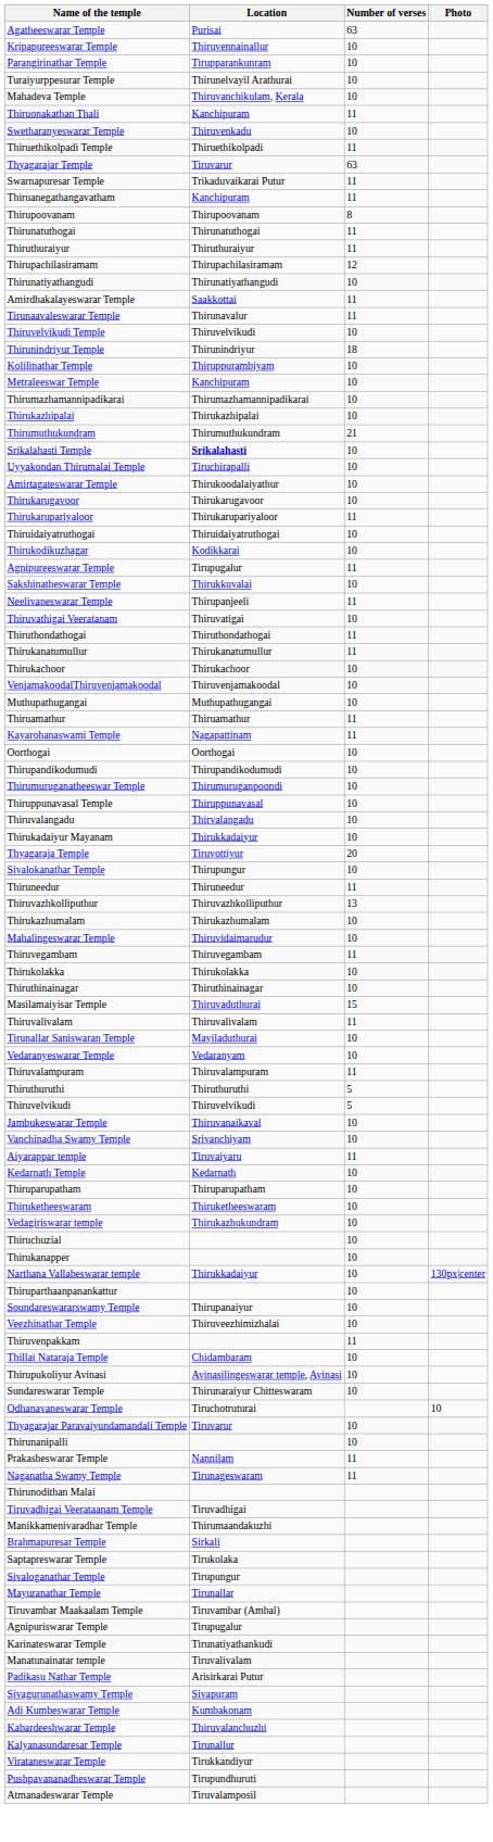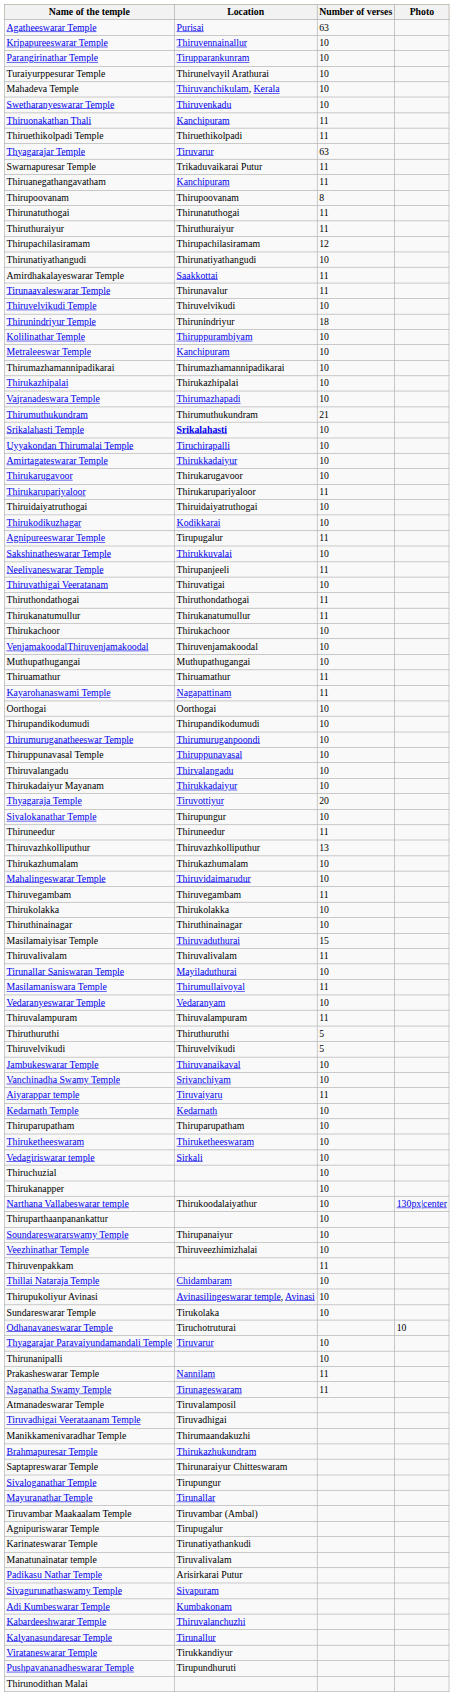 <table class="wikitable sortable">
 <tr style="background:#FFC569">
 <th scope="col"><strong>Name of the temple</strong></th>
 <th scope="col"><strong>Location</strong></th>
 <th scope="col"><strong>Number of verses</strong></th>
 <th scope="col" class="unsortable"><strong>Photo</strong></th>
 </tr>
 <tr>
 <td><a href='#'>Agatheeswarar Temple</a></td>
 <td><a href='#'>Purisai</a></td>
 <td>63</td>
 <td></td>
 </tr>
 <tr>
 <td><a href='#'>Kripapureeswarar Temple</a></td>
 <td><a href='#'>Thiruvennainallur</a></td>
 <td>10</td>
 <td></td>
 </tr>
 <tr>
 <td><a href='#'>Parangirinathar Temple</a></td>
 <td><a href='#'>Tirupparankunram</a></td>
 <td>10</td>
 <td></td>
 </tr>
 <tr>
 <td>Turaiyurppesurar Temple</td>
 <td>Thirunelvayil Arathurai</td>
 <td>10</td>
 <td></td>
 </tr>
 <tr>
 <td>Mahadeva Temple</td>
 <td><a href='#'>Thiruvanchikulam</a>, <a href='#'>Kerala</a></td>
 <td>10</td>
 <td></td>
 </tr>
 <tr>
+<td><a href='#'>Swetharanyeswarar Temple</a></td>
+<td><a href='#'>Thiruvenkadu</a></td>
+<td>10</td>
+<td></td>
+</tr>
+<tr>
 <td><a href='#'>Thiruonakathan Thali</a></td>
 <td><a href='#'>Kanchipuram</a></td>
 <td>11</td>
-<td></td>
-</tr>
-<tr>
-<td><a href='#'>Swetharanyeswarar Temple</a></td>
-<td><a href='#'>Thiruvenkadu</a></td>
-<td>10</td>
 <td></td>
 </tr>
 <tr>
 <td>Thiruethikolpadi Temple</td>
 <td>Thiruethikolpadi</td>
 <td>11</td>
 <td></td>
 </tr>
 <tr>
 <td><a href='#'>Thyagarajar Temple</a></td>
 <td><a href='#'>Tiruvarur</a></td>
 <td>63</td>
 <td></td>
 </tr>
 <tr>
 <td>Swarnapuresar Temple</td>
 <td>Trikaduvaikarai Putur</td>
 <td>11</td>
 <td></td>
 </tr>
 <tr>
 <td>Thiruanegathangavatham</td>
 <td><a href='#'>Kanchipuram</a></td>
 <td>11</td>
 <td></td>
 </tr>
 <tr>
 <td>Thirupoovanam</td>
 <td>Thirupoovanam</td>
 <td>8</td>
 <td></td>
 </tr>
 <tr>
 <td>Thirunatuthogai</td>
 <td>Thirunatuthogai</td>
 <td>11</td>
 <td></td>
 </tr>
 <tr>
 <td>Thiruthuraiyur</td>
 <td>Thiruthuraiyur</td>
 <td>11</td>
 <td></td>
 </tr>
 <tr>
 <td>Thirupachilasiramam</td>
 <td>Thirupachilasiramam</td>
 <td>12</td>
 <td></td>
 </tr>
 <tr>
 <td>Thirunatiyathangudi</td>
 <td>Thirunatiyathangudi</td>
 <td>10</td>
 <td></td>
 </tr>
 <tr>
 <td>Amirdhakalayeswarar Temple</td>
 <td><a href='#'>Saakkottai</a></td>
 <td>11</td>
 <td></td>
 </tr>
 <tr>
 <td><a href='#'>Tirunaavaleswarar Temple</a></td>
 <td>Thirunavalur</td>
 <td>11</td>
 <td></td>
 </tr>
 <tr>
 <td><a href='#'>Thiruvelvikudi Temple</a></td>
 <td>Thiruvelvikudi</td>
 <td>10</td>
 <td></td>
 </tr>
 <tr>
 <td><a href='#'>Thirunindriyur Temple</a></td>
 <td>Thirunindriyur</td>
 <td>18</td>
 <td></td>
 </tr>
 <tr>
 <td><a href='#'>Kolilinathar Temple</a></td>
 <td><a href='#'>Thiruppurambiyam</a></td>
 <td>10</td>
 <td></td>
 </tr>
 <tr>
 <td><a href='#'>Metraleeswar Temple</a></td>
 <td><a href='#'>Kanchipuram</a></td>
 <td>10</td>
 <td></td>
 </tr>
 <tr>
 <td>Thirumazhamannipadikarai</td>
 <td>Thirumazhamannipadikarai</td>
 <td>10</td>
 <td></td>
 </tr>
 <tr>
 <td><a href='#'>Thirukazhipalai</a></td>
 <td>Thirukazhipalai</td>
 <td>10</td>
 <td></td>
 </tr>
 <tr>
+<td><a href='#'>Vajranadeswara Temple</a></td>
+<td><a href='#'>Thirumazhapadi</a></td>
+<td>10</td>
+<td></td>
+</tr>
+<tr>
 <td><a href='#'>Thirumuthukundram</a></td>
 <td>Thirumuthukundram</td>
 <td>21</td>
 <td></td>
 </tr>
 <tr>
 <td><a href='#'>Srikalahasti Temple</a></td>
 <td><strong><a href='#'>Srikalahasti</a></strong></td>
 <td>10</td>
 <td></td>
 </tr>
 <tr>
 <td><a href='#'>Uyyakondan Thirumalai Temple</a></td>
 <td><a href='#'>Tiruchirapalli</a></td>
 <td>10</td>
 <td></td>
 </tr>
 <tr>
 <td><a href='#'>Amirtagateswarar Temple</a></td>
-<td>Thirukoodalaiyathur</td>
+<td><a href='#'>Thirukkadaiyur</a></td>
 <td>10</td>
 <td></td>
 </tr>
 <tr>
 <td><a href='#'>Thirukarugavoor</a></td>
 <td>Thirukarugavoor</td>
 <td>10</td>
 <td></td>
 </tr>
 <tr>
 <td><a href='#'>Thirukarupariyaloor</a></td>
 <td>Thirukarupariyaloor</td>
 <td>11</td>
 <td></td>
 </tr>
 <tr>
 <td>Thiruidaiyatruthogai</td>
 <td>Thiruidaiyatruthogai</td>
 <td>10</td>
 <td></td>
 </tr>
 <tr>
 <td><a href='#'>Thirukodikuzhagar</a></td>
 <td><a href='#'>Kodikkarai</a></td>
 <td>10</td>
 <td></td>
 </tr>
 <tr>
 <td><a href='#'>Agnipureeswarar Temple</a></td>
 <td>Tirupugalur</td>
 <td>11</td>
 <td></td>
 </tr>
 <tr>
 <td><a href='#'>Sakshinatheswarar Temple</a></td>
 <td><a href='#'>Thirukkuvalai</a></td>
 <td>10</td>
 <td></td>
 </tr>
 <tr>
 <td><a href='#'>Neelivaneswarar Temple</a></td>
 <td>Thirupanjeeli</td>
 <td>11</td>
 <td></td>
 </tr>
 <tr>
 <td><a href='#'>Thiruvathigai Veeratanam</a></td>
 <td>Thiruvatigai</td>
 <td>10</td>
 <td></td>
 </tr>
 <tr>
 <td>Thiruthondathogai</td>
 <td>Thiruthondathogai</td>
 <td>11</td>
 <td></td>
 </tr>
 <tr>
 <td>Thirukanatumullur</td>
 <td>Thirukanatumullur</td>
 <td>11</td>
 <td></td>
 </tr>
 <tr>
 <td>Thirukachoor</td>
 <td>Thirukachoor</td>
 <td>10</td>
 <td></td>
 </tr>
 <tr>
 <td><a href='#'>VenjamakoodalThiruvenjamakoodal</a></td>
 <td>Thiruvenjamakoodal</td>
 <td>10</td>
 <td></td>
 </tr>
 <tr |>
 <td>Muthupathugangai</td>
 <td>Muthupathugangai</td>
 <td>10</td>
 <td></td>
 </tr>
 <tr>
 <td>Thiruamathur</td>
 <td>Thiruamathur</td>
 <td>11</td>
 <td></td>
 </tr>
 <tr>
 <td><a href='#'>Kayarohanaswami Temple</a></td>
 <td><a href='#'>Nagapattinam</a></td>
 <td>11</td>
 <td></td>
 </tr>
 <tr>
 <td>Oorthogai</td>
 <td>Oorthogai</td>
 <td>10</td>
 <td></td>
 </tr>
 <tr>
 <td>Thirupandikodumudi</td>
 <td>Thirupandikodumudi</td>
 <td>10</td>
 <td></td>
 </tr>
 <tr>
 <td><a href='#'>Thirumuruganatheeswar Temple</a></td>
 <td><a href='#'>Thirumuruganpoondi</a></td>
 <td>10</td>
 <td></td>
 </tr>
 <tr>
 <td>Thiruppunavasal Temple</td>
 <td><a href='#'>Thiruppunavasal</a></td>
 <td>10</td>
 <td></td>
 </tr>
 <tr>
 <td>Thiruvalangadu</td>
 <td><a href='#'>Thirvalangadu</a></td>
 <td>10</td>
 <td></td>
 </tr>
 <tr>
 <td>Thirukadaiyur Mayanam</td>
 <td><a href='#'>Thirukkadaiyur</a></td>
 <td>10</td>
 <td></td>
 </tr>
 <tr>
 <td><a href='#'>Thyagaraja Temple</a></td>
 <td><a href='#'>Tiruvottiyur</a></td>
 <td>20</td>
 <td></td>
 </tr>
 <tr>
 <td><a href='#'>Sivalokanathar Temple</a></td>
 <td>Thirupungur</td>
 <td>10</td>
 <td></td>
 </tr>
 <tr>
 <td>Thiruneedur</td>
 <td>Thiruneedur</td>
 <td>11</td>
 <td></td>
 </tr>
 <tr>
 <td>Thiruvazhkolliputhur</td>
 <td>Thiruvazhkolliputhur</td>
 <td>13</td>
 <td></td>
 </tr>
 <tr>
 <td>Thirukazhumalam</td>
 <td>Thirukazhumalam</td>
 <td>10</td>
 <td></td>
 </tr>
 <tr>
 <td><a href='#'>Mahalingeswarar Temple</a></td>
 <td><a href='#'>Thiruvidaimarudur</a></td>
 <td>10</td>
 <td></td>
 </tr>
 <tr>
 <td>Thiruvegambam</td>
 <td>Thiruvegambam</td>
 <td>11</td>
 <td></td>
 </tr>
 <tr>
 <td>Thirukolakka</td>
 <td>Thirukolakka</td>
 <td>10</td>
 <td></td>
 </tr>
 <tr>
 <td>Thiruthinainagar</td>
 <td>Thiruthinainagar</td>
 <td>10</td>
 <td></td>
 </tr>
 <tr>
 <td>Masilamaiyisar Temple</td>
 <td><a href='#'>Thiruvaduthurai</a></td>
 <td>15</td>
 <td></td>
 </tr>
 <tr>
 <td>Thiruvalivalam</td>
 <td>Thiruvalivalam</td>
 <td>11</td>
 <td></td>
 </tr>
 <tr>
 <td><a href='#'>Tirunallar Saniswaran Temple</a></td>
 <td><a href='#'>Mayiladuthurai</a></td>
 <td>10</td>
 <td></td>
 </tr>
 <tr>
+<td><a href='#'>Masilamaniswara Temple</a></td>
+<td><a href='#'>Thirumullaivoyal</a></td>
+<td>11</td>
+<td></td>
+</tr>
+<tr>
 <td><a href='#'>Vedaranyeswarar Temple</a></td>
 <td><a href='#'>Vedaranyam</a></td>
 <td>10</td>
 <td></td>
 </tr>
 <tr>
 <td>Thiruvalampuram</td>
 <td>Thiruvalampuram</td>
 <td>11</td>
 <td></td>
 </tr>
 <tr>
 <td>Thiruthuruthi</td>
 <td>Thiruthuruthi</td>
 <td>5</td>
 <td></td>
 </tr>
 <tr>
 <td>Thiruvelvikudi</td>
 <td>Thiruvelvikudi</td>
 <td>5</td>
 <td></td>
 </tr>
 <tr>
 <td><a href='#'>Jambukeswarar Temple</a></td>
 <td><a href='#'>Thiruvanaikaval</a></td>
 <td>10</td>
 <td></td>
 </tr>
 <tr>
 <td><a href='#'>Vanchinadha Swamy Temple</a></td>
 <td><a href='#'>Srivanchiyam</a></td>
 <td>10</td>
 <td></td>
 </tr>
 <tr>
 <td><a href='#'>Aiyarappar temple</a></td>
 <td><a href='#'>Tiruvaiyaru</a></td>
 <td>11</td>
 <td></td>
 </tr>
 <tr>
 <td><a href='#'>Kedarnath Temple</a></td>
 <td><a href='#'>Kedarnath</a></td>
 <td>10</td>
 <td></td>
 </tr>
 <tr>
 <td>Thiruparupatham</td>
 <td>Thiruparupatham</td>
 <td>10</td>
 <td></td>
 </tr>
 <tr>
 <td><a href='#'>Thiruketheeswaram</a></td>
 <td><a href='#'>Thiruketheeswaram</a></td>
 <td>10</td>
 <td></td>
 </tr>
 <tr>
 <td><a href='#'>Vedagiriswarar temple</a></td>
-<td><a href='#'>Thirukazhukundram</a></td>
+<td><a href='#'>Sirkali</a></td>
 <td>10</td>
 <td></td>
 </tr>
 <tr>
 <td>Thiruchuzial</td>
 <td></td>
 <td>10</td>
 <td></td>
 </tr>
 <tr>
 <td>Thirukanapper</td>
 <td></td>
 <td>10</td>
 <td></td>
 </tr>
 <tr>
 <td><a href='#'>Narthana Vallabeswarar temple</a></td>
-<td><a href='#'>Thirukkadaiyur</a></td>
+<td>Thirukoodalaiyathur</td>
 <td>10</td>
 <td><a href='#'>130px|center</a></td>
 </tr>
 <tr>
 <td>Thiruparthaanpanankattur</td>
 <td></td>
 <td>10</td>
 <td></td>
 </tr>
 <tr>
 <td><a href='#'>Soundareswararswamy Temple</a></td>
 <td>Thirupanaiyur</td>
 <td>10</td>
 <td></td>
 </tr>
 <tr>
 <td><a href='#'>Veezhinathar Temple</a></td>
 <td>Thiruveezhimizhalai</td>
 <td>10</td>
 <td></td>
 </tr>
 <tr>
 <td>Thiruvenpakkam</td>
 <td></td>
 <td>11</td>
 <td></td>
 </tr>
 <tr>
 <td><a href='#'>Thillai Nataraja Temple</a></td>
 <td><a href='#'>Chidambaram</a></td>
 <td>10</td>
 <td></td>
 </tr>
 <tr>
 <td>Thirupukoliyur Avinasi</td>
 <td><a href='#'>Avinasilingeswarar temple</a>, <a href='#'>Avinasi</a></td>
 <td>10</td>
 <td></td>
 </tr>
 <tr>
 <td>Sundareswarar Temple</td>
-<td>Thirunaraiyur Chitteswaram</td>
+<td>Tirukolaka</td>
 <td>10</td>
 <td></td>
 </tr>
 <tr>
 <td><a href='#'>Odhanavaneswarar Temple</a></td>
 <td>Tiruchotruturai</td>
 <td></td>
 <td>10</td>
 </tr>
 <tr>
 <td><a href='#'>Thyagarajar Paravaiyundamandali Temple</a></td>
 <td><a href='#'>Tiruvarur</a></td>
 <td>10</td>
 <td></td>
 </tr>
 <tr>
 <td>Thirunanipalli</td>
 <td></td>
 <td>10</td>
 <td></td>
 </tr>
 <tr>
 <td>Prakasheswarar Temple</td>
 <td><a href='#'>Nannilam</a></td>
 <td>11</td>
 <td></td>
 </tr>
 <tr>
 <td><a href='#'>Naganatha Swamy Temple</a></td>
 <td><a href='#'>Tirunageswaram</a></td>
 <td>11</td>
 <td></td>
 </tr>
 <tr>
-<td>Thirunodithan Malai</td>
-<td></td>
+<td>Atmanadeswarar Temple</td>
+<td>Tiruvalamposil</td>
 <td></td>
 <td></td>
 </tr>
 <tr>
 <td><a href='#'>Tiruvadhigai Veerataanam Temple</a></td>
 <td>Tiruvadhigai</td>
 <td></td>
 <td></td>
 </tr>
 <tr>
 <td>Manikkamenivaradhar Temple</td>
 <td>Thirumaandakuzhi</td>
 <td></td>
 <td></td>
 </tr>
 <tr>
 <td><a href='#'>Brahmapuresar Temple</a></td>
-<td><a href='#'>Sirkali</a></td>
+<td><a href='#'>Thirukazhukundram</a></td>
 <td></td>
 <td></td>
 </tr>
 <tr>
 <td>Saptapreswarar Temple</td>
-<td>Tirukolaka</td>
+<td>Thirunaraiyur Chitteswaram</td>
 <td></td>
 <td></td>
 </tr>
 <tr>
 <td><a href='#'>Sivaloganathar Temple</a></td>
 <td>Tirupungur</td>
 <td></td>
 <td></td>
 </tr>
 <tr>
 <td><a href='#'>Mayuranathar Temple</a></td>
 <td><a href='#'>Tirunallar</a></td>
 <td></td>
 <td></td>
 </tr>
 <tr>
 <td>Tiruvambar Maakaalam Temple</td>
 <td>Tiruvambar (Ambal)</td>
 <td></td>
 <td></td>
 </tr>
 <tr>
 <td>Agnipuriswarar Temple</td>
 <td>Tirupugalur</td>
 <td></td>
 <td></td>
 </tr>
 <tr>
 <td>Karinateswarar Temple</td>
 <td>Tirunatiyathankudi</td>
 <td></td>
 <td></td>
 </tr>
 <tr>
 <td>Manatunainatar temple</td>
 <td>Tiruvalivalam</td>
 <td></td>
 <td></td>
 </tr>
 <tr>
 <td><a href='#'>Padikasu Nathar Temple</a></td>
 <td>Arisirkarai Putur</td>
 <td></td>
 <td></td>
 </tr>
 <tr>
 <td><a href='#'>Sivagurunathaswamy Temple</a></td>
 <td><a href='#'>Sivapuram</a></td>
 <td></td>
 <td></td>
 </tr>
 <tr>
 <td><a href='#'>Adi Kumbeswarar Temple</a></td>
 <td><a href='#'>Kumbakonam</a></td>
 <td></td>
 <td></td>
 </tr>
 <tr>
 <td><a href='#'>Kabardeeshwarar Temple</a></td>
 <td><a href='#'>Thiruvalanchuzhi</a></td>
 <td></td>
 <td></td>
 </tr>
 <tr>
 <td><a href='#'>Kalyanasundaresar Temple</a></td>
 <td><a href='#'>Tirunallur</a></td>
 <td></td>
 <td></td>
 </tr>
 <tr>
 <td><a href='#'>Virataneswarar Temple</a></td>
 <td>Tirukkandiyur</td>
 <td></td>
 <td></td>
 </tr>
 <tr>
 <td><a href='#'>Pushpavananadheswarar Temple</a></td>
 <td>Tirupundhuruti</td>
 <td></td>
 <td></td>
 </tr>
 <tr>
-<td>Atmanadeswarar Temple</td>
-<td>Tiruvalamposil</td>
+<td>Thirunodithan Malai</td>
+<td></td>
 <td></td>
 <td></td>
 </tr>
 </table>
